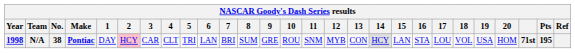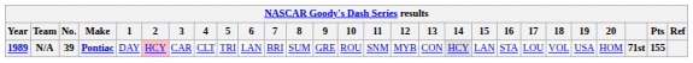 <table class="wikitable" style="text-align:center; font-size:75%">
 <tr>
 <th colspan=32><a href='#'>NASCAR Goody's Dash Series</a> results</th>
 </tr>
 <tr>
 <th>Year</th>
 <th>Team</th>
 <th>No.</th>
 <th>Make</th>
 <th>1</th>
 <th>2</th>
 <th>3</th>
 <th>4</th>
 <th>5</th>
 <th>6</th>
 <th>7</th>
 <th>8</th>
 <th>9</th>
 <th>10</th>
 <th>11</th>
 <th>12</th>
 <th>13</th>
 <th>14</th>
 <th>15</th>
 <th>16</th>
 <th>17</th>
 <th>18</th>
 <th>19</th>
 <th>20</th>
 <th></th>
 <th>Pts</th>
 <th>Ref</th>
 </tr>
 <tr>
-<th><a href='#'>1998</a></th>
+<th><a href='#'>1989</a></th>
 <th>N/A</th>
-<th>38</th>
+<th>39</th>
 <th><a href='#'>Pontiac</a></th>
 <td><a href='#'>DAY</a></td>
 <td style="background: pink;"><a href='#'>HCY</a></td>
 <td><a href='#'>CAR</a></td>
 <td><a href='#'>CLT</a></td>
 <td><a href='#'>TRI</a></td>
 <td><a href='#'>LAN</a></td>
 <td><a href='#'>BRI</a></td>
 <td><a href='#'>SUM</a></td>
 <td><a href='#'>GRE</a></td>
 <td><a href='#'>ROU</a></td>
 <td><a href='#'>SNM</a></td>
 <td><a href='#'>MYB</a></td>
 <td><a href='#'>CON</a></td>
 <td style="background:#DFDFDF;"><a href='#'>HCY</a><br></td>
 <td><a href='#'>LAN</a></td>
 <td><a href='#'>STA</a></td>
 <td><a href='#'>LOU</a></td>
 <td><a href='#'>VOL</a></td>
 <td><a href='#'>USA</a></td>
 <td><a href='#'>HOM</a></td>
 <th>71st</th>
-<th>195</th>
+<th>155</th>
 <th></th>
 </tr>
 </table>
